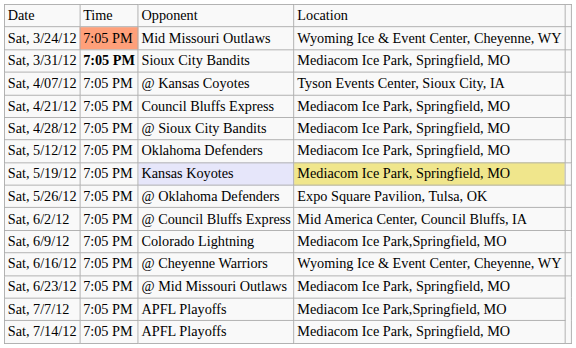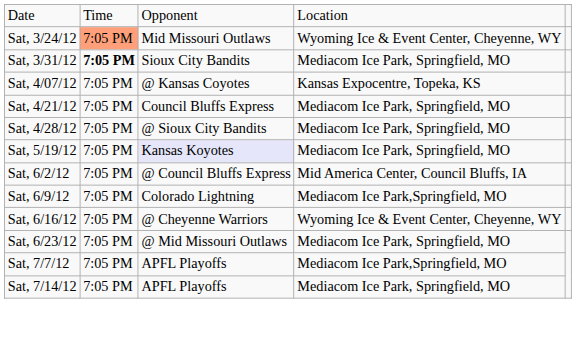 <table class="wikitable">
 <tr>
 <td>Date</td>
 <td>Time</td>
 <td>Opponent</td>
 <td>Location</td>
 </tr>
 <tr>
 <td>Sat, 3/24/12</td>
 <td style="background: lightsalmon;">7:05 PM</td>
 <td>Mid Missouri Outlaws</td>
 <td>Wyoming Ice & Event Center, Cheyenne, WY</td>
 <td></td>
 </tr>
 <tr>
 <td>Sat, 3/31/12</td>
 <td><strong>7:05 PM</strong></td>
 <td>Sioux City Bandits</td>
 <td>Mediacom Ice Park, Springfield, MO</td>
 <td></td>
 </tr>
 <tr>
 <td>Sat, 4/07/12</td>
 <td>7:05 PM</td>
 <td>@ Kansas Coyotes</td>
-<td>Tyson Events Center, Sioux City, IA</td>
+<td>Kansas Expocentre, Topeka, KS</td>
 <td></td>
 </tr>
 <tr>
 <td>Sat, 4/21/12</td>
 <td>7:05 PM</td>
 <td>Council Bluffs Express</td>
 <td>Mediacom Ice Park, Springfield, MO</td>
 <td></td>
 </tr>
 <tr>
 <td>Sat, 4/28/12</td>
 <td>7:05 PM</td>
 <td>@ Sioux City Bandits</td>
 <td>Mediacom Ice Park, Springfield, MO</td>
 <td></td>
 </tr>
 <tr>
-<td>Sat, 5/12/12</td>
-<td>7:05 PM</td>
-<td>Oklahoma Defenders</td>
-<td>Mediacom Ice Park, Springfield, MO</td>
-<td></td>
-</tr>
-<tr>
 <td>Sat, 5/19/12</td>
 <td>7:05 PM</td>
 <td style="background: lavender;">Kansas Koyotes</td>
-<td style="background: khaki;">Mediacom Ice Park, Springfield, MO</td>
-<td></td>
-</tr>
-<tr>
-<td>Sat, 5/26/12</td>
-<td>7:05 PM</td>
-<td>@ Oklahoma Defenders</td>
-<td>Expo Square Pavilion, Tulsa, OK</td>
+<td>Mediacom Ice Park, Springfield, MO</td>
 <td></td>
 </tr>
 <tr>
 <td>Sat, 6/2/12</td>
 <td>7:05 PM</td>
 <td>@ Council Bluffs Express</td>
 <td>Mid America Center, Council Bluffs, IA</td>
 <td></td>
 </tr>
 <tr>
 <td>Sat, 6/9/12</td>
 <td>7:05 PM</td>
 <td>Colorado Lightning</td>
 <td>Mediacom Ice Park,Springfield, MO</td>
 <td></td>
 </tr>
 <tr>
 <td>Sat, 6/16/12</td>
 <td>7:05 PM</td>
 <td>@ Cheyenne Warriors</td>
 <td>Wyoming Ice & Event Center, Cheyenne, WY</td>
 <td></td>
 </tr>
 <tr>
 <td>Sat, 6/23/12</td>
 <td>7:05 PM</td>
 <td>@ Mid Missouri Outlaws</td>
 <td>Mediacom Ice Park, Springfield, MO</td>
 </tr>
 <tr>
 <td>Sat, 7/7/12</td>
 <td>7:05 PM</td>
 <td>APFL Playoffs</td>
 <td>Mediacom Ice Park,Springfield, MO</td>
 </tr>
 <tr>
 <td>Sat, 7/14/12</td>
 <td>7:05 PM</td>
 <td>APFL Playoffs</td>
 <td>Mediacom Ice Park, Springfield, MO</td>
 </tr>
 </table>
